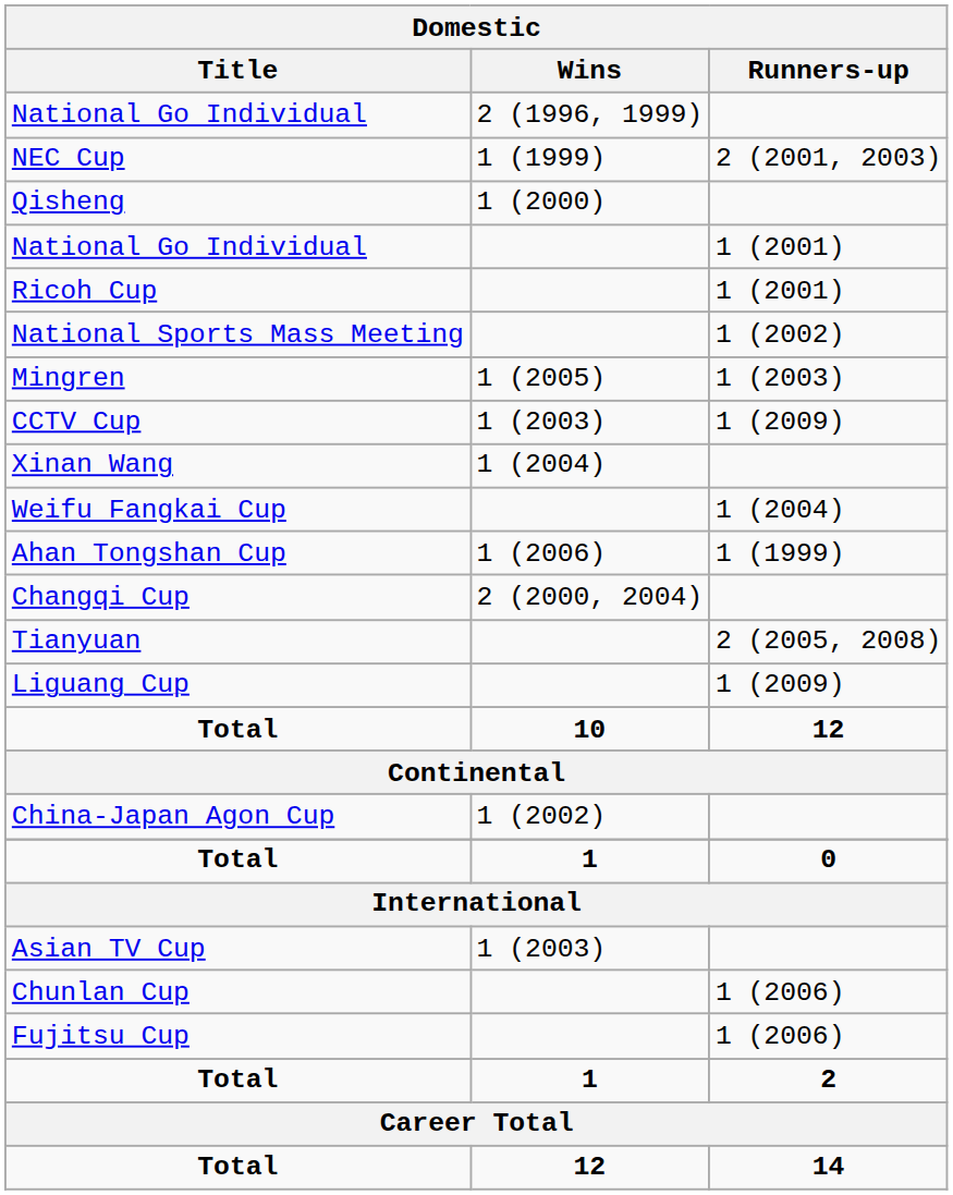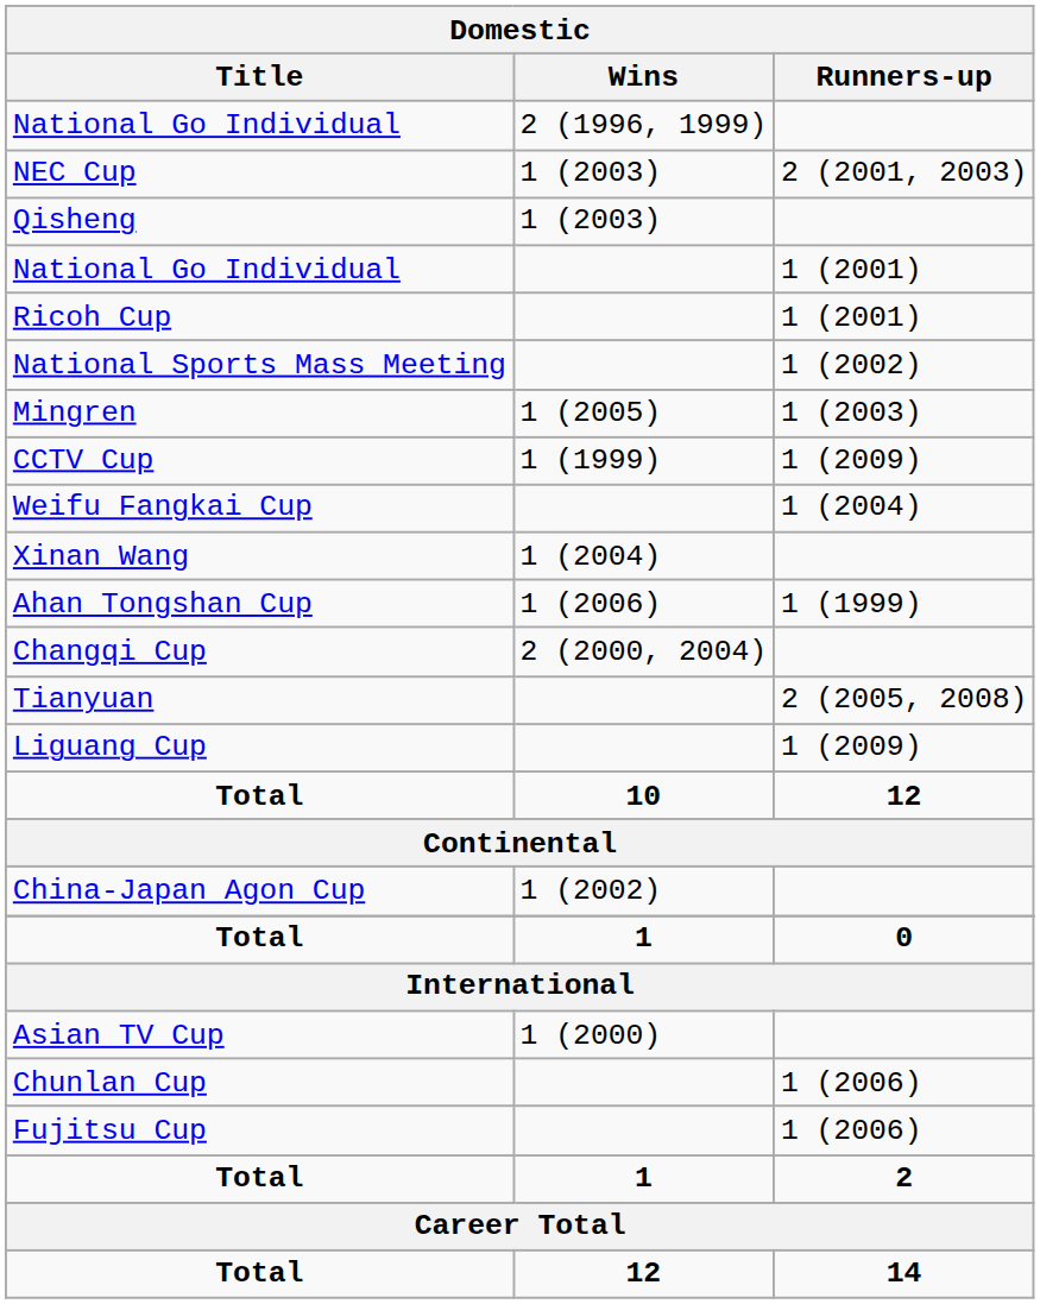 <table class="wikitable">
 <tr>
 <th colspan=3>Domestic</th>
 </tr>
 <tr>
 <th>Title</th>
 <th>Wins</th>
 <th>Runners-up</th>
 </tr>
 <tr>
 <td><a href='#'>National Go Individual</a></td>
 <td>2 (1996, 1999)</td>
 <td></td>
 </tr>
 <tr>
 <td><a href='#'>NEC Cup</a></td>
-<td>1 (1999)</td>
+<td>1 (2003)</td>
 <td>2 (2001, 2003)</td>
 </tr>
 <tr>
 <td><a href='#'>Qisheng</a></td>
-<td>1 (2000)</td>
+<td>1 (2003)</td>
 <td></td>
 </tr>
 <tr>
 <td><a href='#'>National Go Individual</a></td>
 <td></td>
 <td>1 (2001)</td>
 </tr>
 <tr>
 <td><a href='#'>Ricoh Cup</a></td>
 <td></td>
 <td>1 (2001)</td>
 </tr>
 <tr>
 <td><a href='#'>National Sports Mass Meeting</a></td>
 <td></td>
 <td>1 (2002)</td>
 </tr>
 <tr>
 <td><a href='#'>Mingren</a></td>
 <td>1 (2005)</td>
 <td>1 (2003)</td>
 </tr>
 <tr>
 <td><a href='#'>CCTV Cup</a></td>
-<td>1 (2003)</td>
+<td>1 (1999)</td>
 <td>1 (2009)</td>
+</tr>
+<tr>
+<td><a href='#'>Weifu Fangkai Cup</a></td>
+<td></td>
+<td>1 (2004)</td>
 </tr>
 <tr>
 <td><a href='#'>Xinan Wang</a></td>
 <td>1 (2004)</td>
 <td></td>
-</tr>
-<tr>
-<td><a href='#'>Weifu Fangkai Cup</a></td>
-<td></td>
-<td>1 (2004)</td>
 </tr>
 <tr>
 <td><a href='#'>Ahan Tongshan Cup</a></td>
 <td>1 (2006)</td>
 <td>1 (1999)</td>
 </tr>
 <tr>
 <td><a href='#'>Changqi Cup</a></td>
 <td>2 (2000, 2004)</td>
 <td></td>
 </tr>
 <tr>
 <td><a href='#'>Tianyuan</a></td>
 <td></td>
 <td>2 (2005, 2008)</td>
 </tr>
 <tr>
 <td><a href='#'>Liguang Cup</a></td>
 <td></td>
 <td>1 (2009)</td>
 </tr>
 <tr align="center">
 <td><strong>Total</strong></td>
 <td><strong>10</strong></td>
 <td><strong>12</strong></td>
 </tr>
 <tr>
 <th colspan=3>Continental</th>
 </tr>
 <tr>
 <td><a href='#'>China-Japan Agon Cup</a></td>
 <td>1 (2002)</td>
 <td></td>
 </tr>
 <tr>
 </tr>
 <tr align="center">
 <td><strong>Total</strong></td>
 <td><strong>1</strong></td>
 <td><strong>0</strong></td>
 </tr>
 <tr>
 <th colspan=3>International</th>
 </tr>
 <tr>
 <td><a href='#'>Asian TV Cup</a></td>
-<td>1 (2003)</td>
+<td>1 (2000)</td>
 <td></td>
 </tr>
 <tr>
 <td><a href='#'>Chunlan Cup</a></td>
 <td></td>
 <td>1 (2006)</td>
 </tr>
 <tr>
 <td><a href='#'>Fujitsu Cup</a></td>
 <td></td>
 <td>1 (2006)</td>
 </tr>
 <tr align="center">
 <td><strong>Total</strong></td>
 <td><strong>1</strong></td>
 <td><strong>2</strong></td>
 </tr>
 <tr>
 <th colspan=3>Career Total</th>
 </tr>
 <tr align="center">
 <td><strong>Total</strong></td>
 <td><strong>12</strong></td>
 <td><strong>14</strong></td>
 </tr>
 </table>
